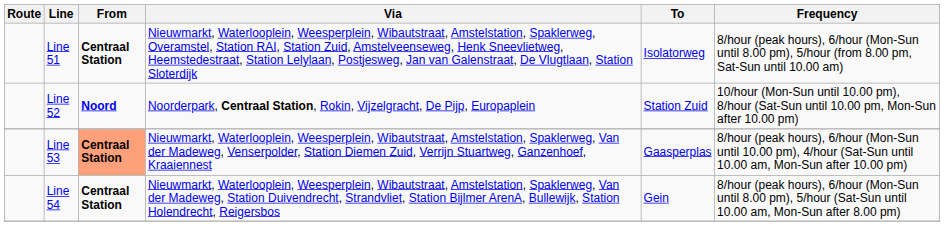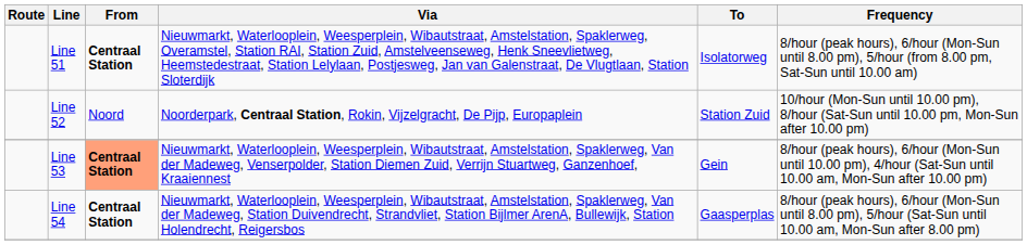 <table class="wikitable vatop">
 <tr>
 <th>Route</th>
 <th>Line</th>
 <th>From</th>
 <th>Via</th>
 <th>To</th>
 <th>Frequency</th>
 </tr>
 <tr>
 <td></td>
 <td><a href='#'>Line 51</a></td>
 <td><strong>Centraal Station</strong></td>
 <td><a href='#'>Nieuwmarkt</a>, <a href='#'>Waterlooplein</a>, <a href='#'>Weesperplein</a>, <a href='#'>Wibautstraat</a>, <a href='#'>Amstelstation</a>, <a href='#'>Spaklerweg</a>, <a href='#'>Overamstel</a>, <a href='#'>Station RAI</a>, <a href='#'>Station Zuid</a>, <a href='#'>Amstelveenseweg</a>, <a href='#'>Henk Sneevlietweg</a>, <a href='#'>Heemstedestraat</a>, <a href='#'>Station Lelylaan</a>, <a href='#'>Postjesweg</a>, <a href='#'>Jan van Galenstraat</a>, <a href='#'>De Vlugtlaan</a>, <a href='#'>Station Sloterdijk</a></td>
 <td><a href='#'>Isolatorweg</a></td>
 <td>8/hour (peak hours), 6/hour (Mon-Sun until 8.00 pm), 5/hour (from 8.00 pm, Sat-Sun until 10.00 am)</td>
 </tr>
 <tr>
 <td></td>
 <td><a href='#'>Line 52</a></td>
-<td><strong><a href='#'>Noord</a></strong></td>
+<td><a href='#'>Noord</a></td>
 <td><a href='#'>Noorderpark</a>, <strong>Centraal Station</strong>, <a href='#'>Rokin</a>, <a href='#'>Vijzelgracht</a>, <a href='#'>De Pijp</a>, <a href='#'>Europaplein</a></td>
 <td><a href='#'>Station Zuid</a></td>
 <td>10/hour (Mon-Sun until 10.00 pm), 8/hour (Sat-Sun until 10.00 pm, Mon-Sun after 10.00 pm)</td>
 </tr>
 <tr>
 </tr>
 <tr>
 <td></td>
 <td><a href='#'>Line 53</a></td>
 <td style="background: lightsalmon;"><strong>Centraal Station</strong></td>
 <td><a href='#'>Nieuwmarkt</a>, <a href='#'>Waterlooplein</a>, <a href='#'>Weesperplein</a>, <a href='#'>Wibautstraat</a>, <a href='#'>Amstelstation</a>, <a href='#'>Spaklerweg</a>, <a href='#'>Van der Madeweg</a>, <a href='#'>Venserpolder</a>, <a href='#'>Station Diemen Zuid</a>, <a href='#'>Verrijn Stuartweg</a>, <a href='#'>Ganzenhoef</a>, <a href='#'>Kraaiennest</a></td>
-<td><a href='#'>Gaasperplas</a></td>
+<td><a href='#'>Gein</a></td>
 <td>8/hour (peak hours), 6/hour (Mon-Sun until 10.00 pm), 4/hour (Sat-Sun until 10.00 am, Mon-Sun after 10.00 pm)</td>
 </tr>
 <tr>
 <td></td>
 <td><a href='#'>Line 54</a></td>
 <td><strong>Centraal Station</strong></td>
 <td><a href='#'>Nieuwmarkt</a>, <a href='#'>Waterlooplein</a>, <a href='#'>Weesperplein</a>, <a href='#'>Wibautstraat</a>, <a href='#'>Amstelstation</a>, <a href='#'>Spaklerweg</a>, <a href='#'>Van der Madeweg</a>, <a href='#'>Station Duivendrecht</a>, <a href='#'>Strandvliet</a>, <a href='#'>Station Bijlmer ArenA</a>, <a href='#'>Bullewijk</a>, <a href='#'>Station Holendrecht</a>, <a href='#'>Reigersbos</a></td>
-<td><a href='#'>Gein</a></td>
+<td><a href='#'>Gaasperplas</a></td>
 <td>8/hour (peak hours), 6/hour (Mon-Sun until 8.00 pm), 5/hour (Sat-Sun until 10.00 am, Mon-Sun after 8.00 pm)</td>
 </tr>
 <tr>
 </tr>
 </table>
